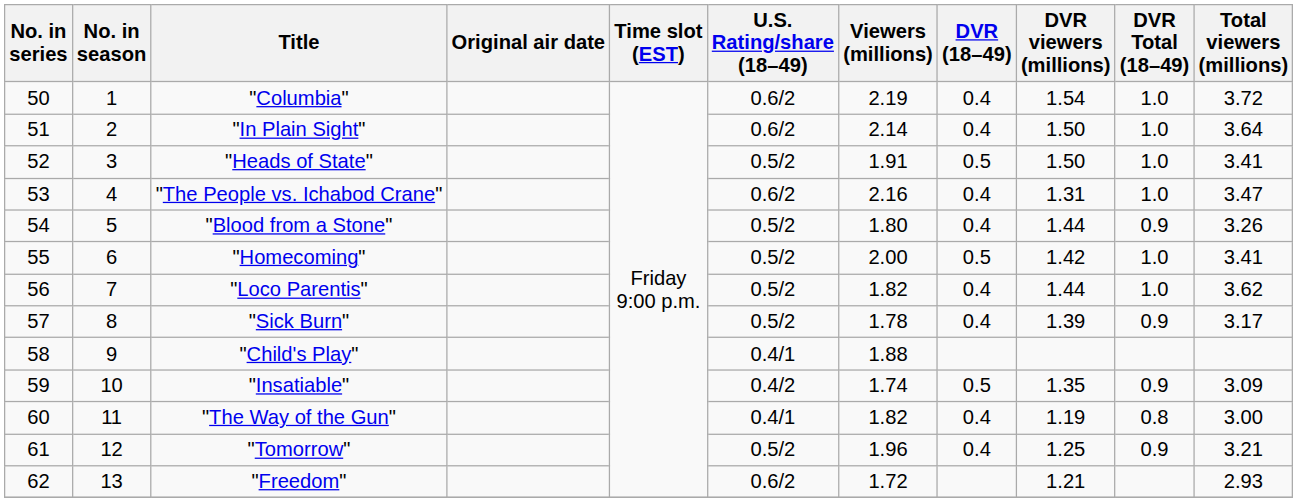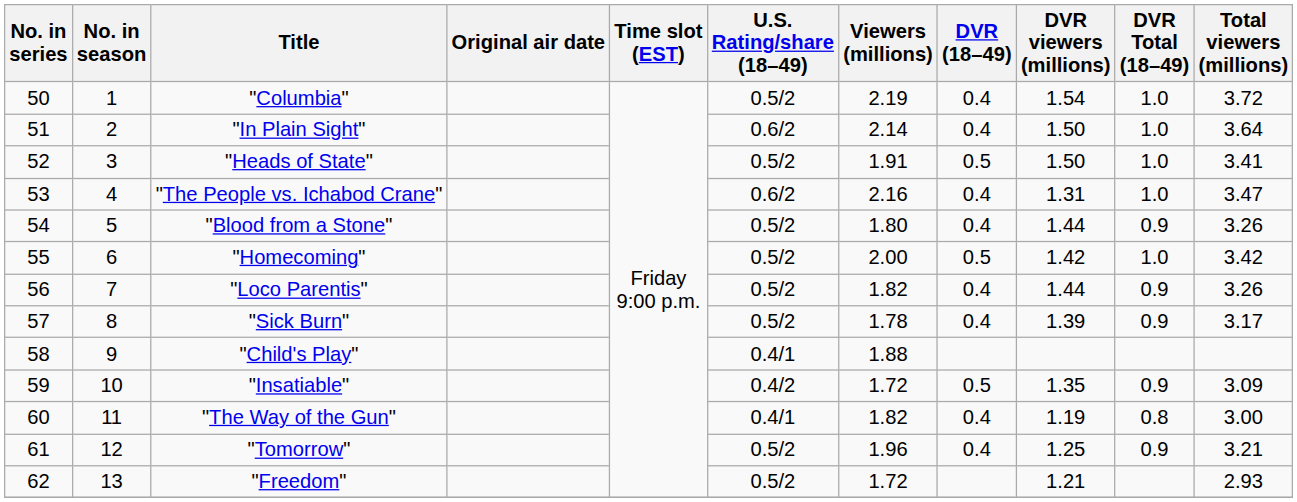 <table class="wikitable plainrowheaders" style="text-align:center;">
 <tr>
 <th scope="col">No. in <br>series</th>
 <th scope="col">No. in <br>season</th>
 <th scope="col">Title</th>
 <th scope="col">Original air date</th>
 <th scope="col">Time slot<br>(<a href='#'>EST</a>)</th>
 <th scope="col">U.S. <br><a href='#'>Rating/share</a><br> (18–49)</th>
 <th scope="col">Viewers<br>(millions)</th>
 <th scope="col"><a href='#'>DVR</a> <br>(18–49)</th>
 <th scope="col">DVR <br>viewers<br>(millions)</th>
 <th scope="col">DVR <br>Total<br>(18–49)</th>
 <th scope="col">Total <br>viewers<br>(millions)</th>
 </tr>
 <tr>
 <td scope="row" style="text-align:center;">50</td>
 <td scope="row" style="text-align:center;">1</td>
 <td scope="row" style="text-align:center;">"<a href='#'>Columbia</a>"</td>
 <td scope="row" style="text-align:center;"></td>
 <td style="text-align:center" rowspan=13>Friday<br>9:00 p.m.</td>
-<td>0.6/2</td>
+<td>0.5/2</td>
 <td>2.19</td>
 <td>0.4</td>
 <td>1.54</td>
 <td>1.0</td>
 <td>3.72</td>
 </tr>
 <tr>
 <td scope="row" style="text-align:center;">51</td>
 <td scope="row" style="text-align:center;">2</td>
 <td scope="row" style="text-align:center;">"<a href='#'>In Plain Sight</a>"</td>
 <td scope="row" style="text-align:center;"></td>
 <td>0.6/2</td>
 <td>2.14</td>
 <td>0.4</td>
 <td>1.50</td>
 <td>1.0</td>
 <td>3.64</td>
 </tr>
 <tr>
 <td scope="row" style="text-align:center;">52</td>
 <td scope="row" style="text-align:center;">3</td>
 <td scope="row" style="text-align:center;">"<a href='#'>Heads of State</a>"</td>
 <td scope="row" style="text-align:center;"></td>
 <td>0.5/2</td>
 <td>1.91</td>
 <td>0.5</td>
 <td>1.50</td>
 <td>1.0</td>
 <td>3.41</td>
 </tr>
 <tr>
 <td scope="row" style="text-align:center;">53</td>
 <td scope="row" style="text-align:center;">4</td>
 <td scope="row" style="text-align:center;">"<a href='#'>The People vs. Ichabod Crane</a>"</td>
 <td scope="row" style="text-align:center;"></td>
 <td>0.6/2</td>
 <td>2.16</td>
 <td>0.4</td>
 <td>1.31</td>
 <td>1.0</td>
 <td>3.47</td>
 </tr>
 <tr>
 <td scope="row" style="text-align:center;">54</td>
 <td scope="row" style="text-align:center;">5</td>
 <td scope="row" style="text-align:center;">"<a href='#'>Blood from a Stone</a>"</td>
 <td scope="row" style="text-align:center;"></td>
 <td>0.5/2</td>
 <td>1.80</td>
 <td>0.4</td>
 <td>1.44</td>
 <td>0.9</td>
 <td>3.26</td>
 </tr>
 <tr>
 <td scope="row" style="text-align:center;">55</td>
 <td scope="row" style="text-align:center;">6</td>
 <td scope="row" style="text-align:center;">"<a href='#'>Homecoming</a>"</td>
 <td scope="row" style="text-align:center;"></td>
 <td>0.5/2</td>
 <td>2.00</td>
 <td>0.5</td>
 <td>1.42</td>
 <td>1.0</td>
-<td>3.41</td>
+<td>3.42</td>
 </tr>
 <tr>
 <td scope="row" style="text-align:center;">56</td>
 <td scope="row" style="text-align:center;">7</td>
 <td scope="row" style="text-align:center;">"<a href='#'>Loco Parentis</a>"</td>
 <td scope="row" style="text-align:center;"></td>
 <td>0.5/2</td>
 <td>1.82</td>
 <td>0.4</td>
 <td>1.44</td>
-<td>1.0</td>
-<td>3.62</td>
+<td>0.9</td>
+<td>3.26</td>
 </tr>
 <tr>
 <td scope="row" style="text-align:center;">57</td>
 <td scope="row" style="text-align:center;">8</td>
 <td scope="row" style="text-align:center;">"<a href='#'>Sick Burn</a>"</td>
 <td scope="row" style="text-align:center;"></td>
 <td>0.5/2</td>
 <td>1.78</td>
 <td>0.4</td>
 <td>1.39</td>
 <td>0.9</td>
 <td>3.17</td>
 </tr>
 <tr>
 <td scope="row" style="text-align:center;">58</td>
 <td scope="row" style="text-align:center;">9</td>
 <td scope="row" style="text-align:center;">"<a href='#'>Child's Play</a>"</td>
 <td scope="row" style="text-align:center;"></td>
 <td>0.4/1</td>
 <td>1.88</td>
 <td></td>
 <td></td>
 <td></td>
 <td></td>
 </tr>
 <tr>
 <td scope="row" style="text-align:center;">59</td>
 <td scope="row" style="text-align:center;">10</td>
 <td scope="row" style="text-align:center;">"<a href='#'>Insatiable</a>"</td>
 <td scope="row" style="text-align:center;"></td>
 <td>0.4/2</td>
-<td>1.74</td>
+<td>1.72</td>
 <td>0.5</td>
 <td>1.35</td>
 <td>0.9</td>
 <td>3.09</td>
 </tr>
 <tr>
 <td scope="row" style="text-align:center;">60</td>
 <td scope="row" style="text-align:center;">11</td>
 <td scope="row" style="text-align:center;">"<a href='#'>The Way of the Gun</a>"</td>
 <td scope="row" style="text-align:center;"></td>
 <td>0.4/1</td>
 <td>1.82</td>
 <td>0.4</td>
 <td>1.19</td>
 <td>0.8</td>
 <td>3.00</td>
 </tr>
 <tr>
 <td scope="row" style="text-align:center;">61</td>
 <td scope="row" style="text-align:center;">12</td>
 <td scope="row" style="text-align:center;">"<a href='#'>Tomorrow</a>"</td>
 <td scope="row" style="text-align:center;"></td>
 <td>0.5/2</td>
 <td>1.96</td>
 <td>0.4</td>
 <td>1.25</td>
 <td>0.9</td>
 <td>3.21</td>
 </tr>
 <tr>
 <td scope="row" style="text-align:center;">62</td>
 <td scope="row" style="text-align:center;">13</td>
 <td scope="row" style="text-align:center;">"<a href='#'>Freedom</a>"</td>
 <td scope="row" style="text-align:center;"></td>
-<td>0.6/2</td>
+<td>0.5/2</td>
 <td>1.72</td>
 <td></td>
 <td>1.21</td>
 <td></td>
 <td>2.93</td>
 </tr>
 <tr>
 </tr>
 </table>
